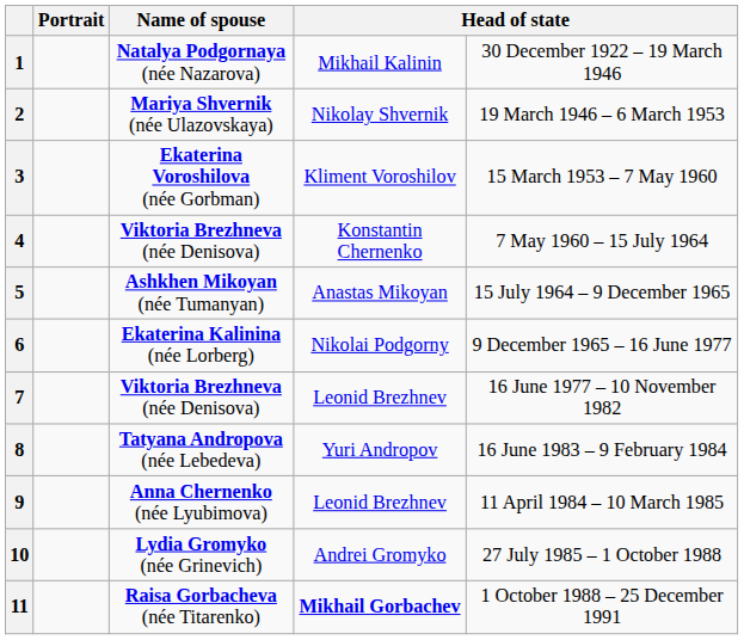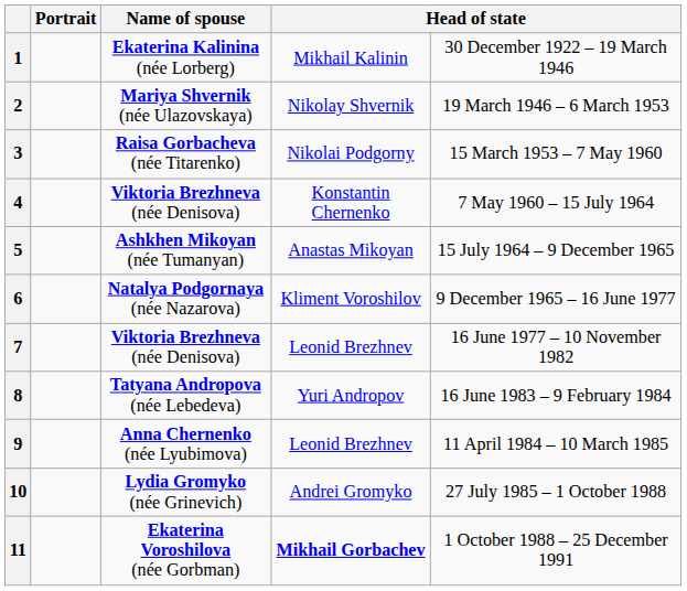 <table class="wikitable" style="text-align:center;">
 <tr>
 <th></th>
 <th>Portrait</th>
 <th>Name of spouse</th>
 <th colspan=2>Head of state</th>
 </tr>
 <tr>
 <th>1</th>
 <td></td>
-<td><strong><a href='#'>Natalya Podgornaya</a></strong><br>(née Nazarova)</td>
+<td><strong><a href='#'>Ekaterina Kalinina</a></strong><br>(née Lorberg)</td>
 <td><a href='#'>Mikhail Kalinin</a></td>
 <td>30 December 1922 – 19 March 1946</td>
 </tr>
 <tr>
 <th>2</th>
 <td></td>
 <td><strong><a href='#'>Mariya Shvernik</a></strong><br>(née Ulazovskaya)</td>
 <td><a href='#'>Nikolay Shvernik</a></td>
 <td>19 March 1946 – 6 March 1953</td>
 </tr>
 <tr>
 <th>3</th>
 <td></td>
-<td><strong><a href='#'>Ekaterina Voroshilova</a></strong><br>(née Gorbman)</td>
-<td><a href='#'>Kliment Voroshilov</a></td>
+<td><strong><a href='#'>Raisa Gorbacheva</a></strong><br>(née Titarenko)</td>
+<td><a href='#'>Nikolai Podgorny</a></td>
 <td>15 March 1953 – 7 May 1960</td>
 </tr>
 <tr>
 <th>4</th>
 <td></td>
 <td><strong><a href='#'>Viktoria Brezhneva</a></strong><br>(née Denisova)</td>
 <td><a href='#'>Konstantin Chernenko</a></td>
 <td>7 May 1960 – 15 July 1964</td>
 </tr>
 <tr>
 <th>5</th>
 <td></td>
 <td><strong><a href='#'>Ashkhen Mikoyan</a></strong><br>(née Tumanyan)</td>
 <td><a href='#'>Anastas Mikoyan</a></td>
 <td>15 July 1964 – 9 December 1965</td>
 </tr>
 <tr>
 <th>6</th>
 <td></td>
-<td><strong><a href='#'>Ekaterina Kalinina</a></strong><br>(née Lorberg)</td>
-<td><a href='#'>Nikolai Podgorny</a></td>
+<td><strong><a href='#'>Natalya Podgornaya</a></strong><br>(née Nazarova)</td>
+<td><a href='#'>Kliment Voroshilov</a></td>
 <td>9 December 1965 – 16 June 1977</td>
 </tr>
 <tr>
 <th>7</th>
 <td></td>
 <td><strong><a href='#'>Viktoria Brezhneva</a></strong><br>(née Denisova)</td>
 <td><a href='#'>Leonid Brezhnev</a></td>
 <td>16 June 1977 – 10 November 1982</td>
 </tr>
 <tr>
 <th>8</th>
 <td></td>
 <td><strong><a href='#'>Tatyana Andropova</a></strong><br>(née Lebedeva)</td>
 <td><a href='#'>Yuri Andropov</a></td>
 <td>16 June 1983 – 9 February 1984</td>
 </tr>
 <tr>
 <th>9</th>
 <td></td>
 <td><strong><a href='#'>Anna Chernenko</a></strong><br>(née Lyubimova)</td>
 <td><a href='#'>Leonid Brezhnev</a></td>
 <td>11 April 1984 – 10 March 1985</td>
 </tr>
 <tr>
 <th>10</th>
 <td></td>
 <td><strong><a href='#'>Lydia Gromyko</a></strong><br>(née Grinevich)</td>
 <td><a href='#'>Andrei Gromyko</a></td>
 <td>27 July 1985 – 1 October 1988</td>
 </tr>
 <tr>
 <th>11</th>
 <td></td>
-<td><strong><a href='#'>Raisa Gorbacheva</a></strong><br>(née Titarenko)</td>
+<td><strong><a href='#'>Ekaterina Voroshilova</a></strong><br>(née Gorbman)</td>
 <td><strong><a href='#'>Mikhail Gorbachev</a></strong></td>
 <td>1 October 1988 – 25 December 1991</td>
 </tr>
 </table>
